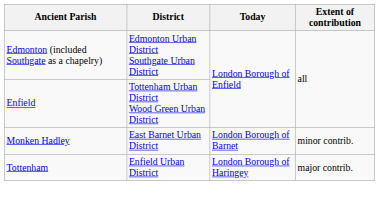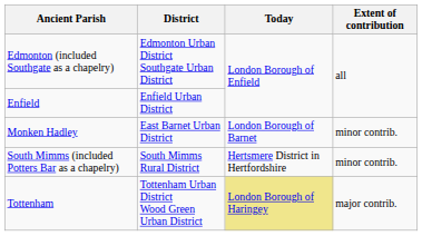 <table class="wikitable">
 <tr>
 <th>Ancient Parish</th>
 <th>District</th>
 <th>Today</th>
 <th>Extent of contribution</th>
 </tr>
 <tr>
 <td><a href='#'>Edmonton</a> (included <a href='#'>Southgate</a> as a chapelry)</td>
 <td><a href='#'>Edmonton Urban District</a><br><a href='#'>Southgate Urban District</a></td>
 <td rowspan=2><a href='#'>London Borough of Enfield</a></td>
 <td rowspan=2>all</td>
 </tr>
 <tr>
 <td><a href='#'>Enfield</a></td>
-<td><a href='#'>Tottenham Urban District</a><br><a href='#'>Wood Green Urban District</a></td>
+<td><a href='#'>Enfield Urban District</a></td>
 </tr>
 <tr>
 <td><a href='#'>Monken Hadley</a></td>
 <td><a href='#'>East Barnet Urban District</a></td>
 <td><a href='#'>London Borough of Barnet</a></td>
 <td>minor contrib.</td>
 </tr>
 <tr>
+<td><a href='#'>South Mimms</a> (included <a href='#'>Potters Bar</a> as a chapelry)</td>
+<td><a href='#'>South Mimms Rural District</a></td>
+<td><a href='#'>Hertsmere</a> District in Hertfordshire</td>
+<td>minor contrib.</td>
+</tr>
+<tr>
 <td><a href='#'>Tottenham</a></td>
-<td><a href='#'>Enfield Urban District</a></td>
-<td><a href='#'>London Borough of Haringey</a></td>
+<td><a href='#'>Tottenham Urban District</a><br><a href='#'>Wood Green Urban District</a></td>
+<td style="background: khaki;"><a href='#'>London Borough of Haringey</a></td>
 <td>major contrib.</td>
 </tr>
 </table>
